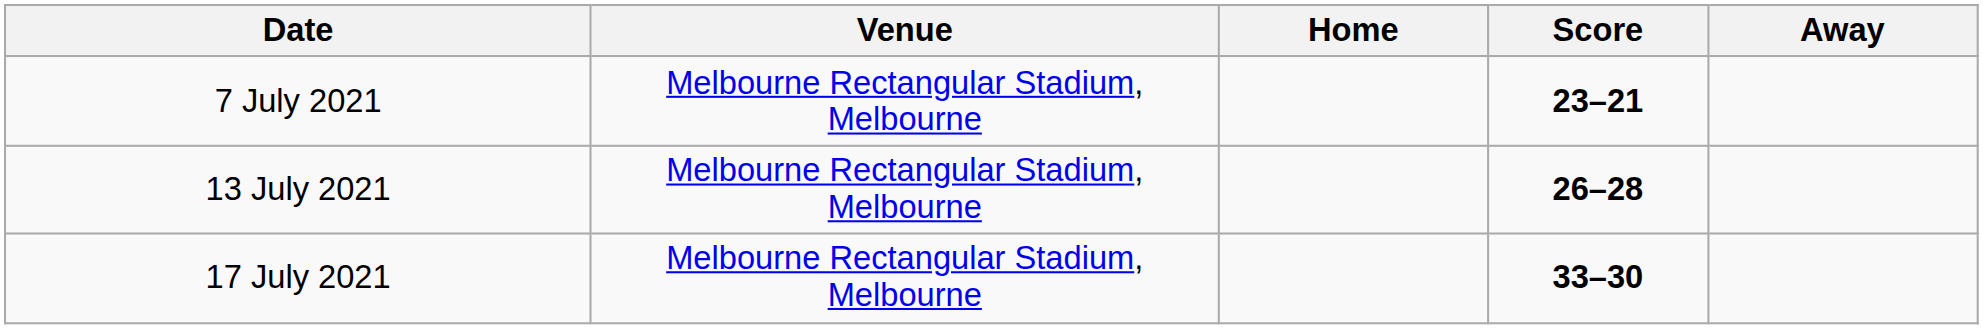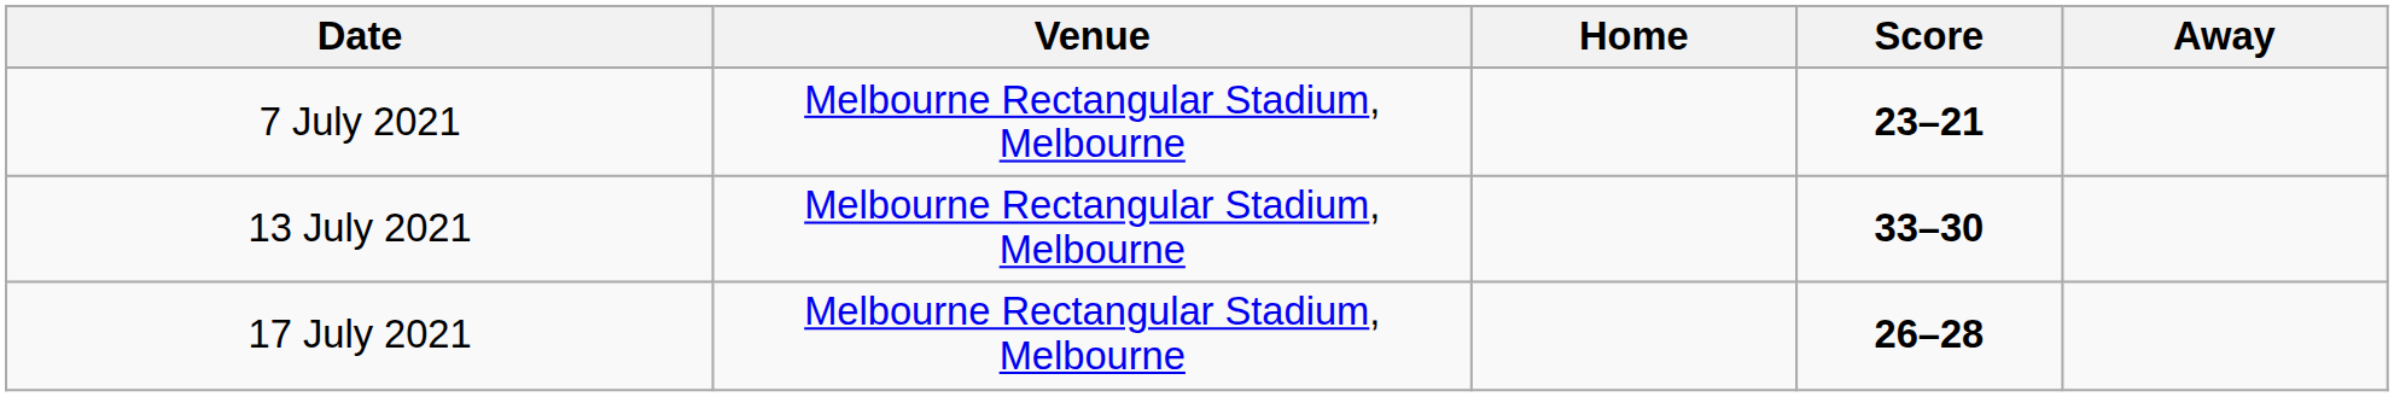 <table class="wikitable" style="text-align:center;">
 <tr>
 <th style="width:280px">Date</th>
 <th style="width:300px">Venue</th>
 <th style="width:125px">Home</th>
 <th style="width:100px">Score</th>
 <th style="width:125px">Away</th>
 </tr>
 <tr>
 <td>7 July 2021</td>
 <td><a href='#'>Melbourne Rectangular Stadium</a>, <a href='#'>Melbourne</a></td>
 <td></td>
 <td><strong>23–21</strong></td>
 <td></td>
 </tr>
 <tr>
 <td>13 July 2021</td>
 <td><a href='#'>Melbourne Rectangular Stadium</a>, <a href='#'>Melbourne</a></td>
 <td></td>
-<td><strong>26–28</strong></td>
+<td><strong>33–30</strong></td>
 <td></td>
 </tr>
 <tr>
 <td>17 July 2021</td>
 <td><a href='#'>Melbourne Rectangular Stadium</a>, <a href='#'>Melbourne</a></td>
 <td></td>
-<td><strong>33–30</strong></td>
+<td><strong>26–28</strong></td>
 <td></td>
 </tr>
 </table>
